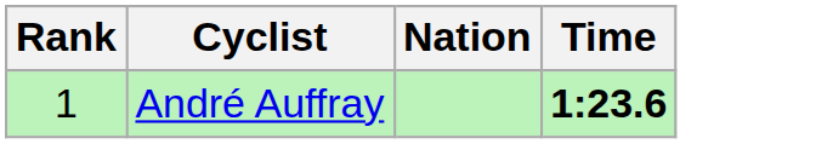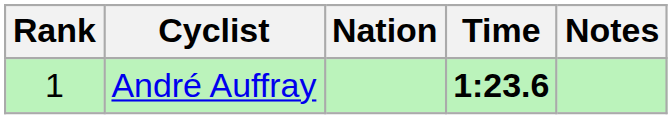 <table class="wikitable sortable" style="text-align:center">
 <tr>
 <th>Rank</th>
 <th>Cyclist</th>
 <th>Nation</th>
 <th>Time</th>
+<th>Notes</th>
 </tr>
 <tr bgcolor=bbf3bb>
 <td>1</td>
 <td align=left><a href='#'>André Auffray</a></td>
 <td align=left></td>
 <td><strong>1:23.6</strong></td>
+<td></td>
 </tr>
 </table>
